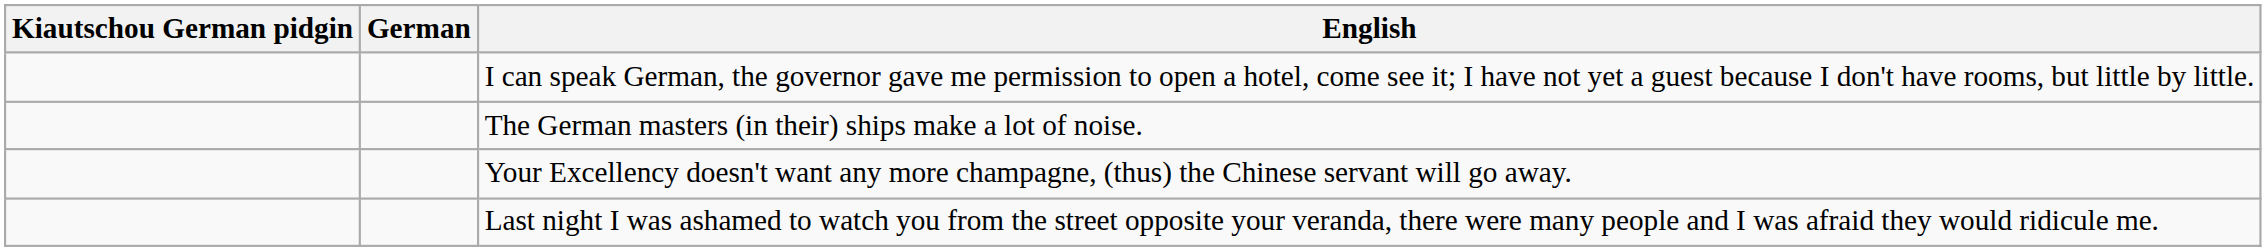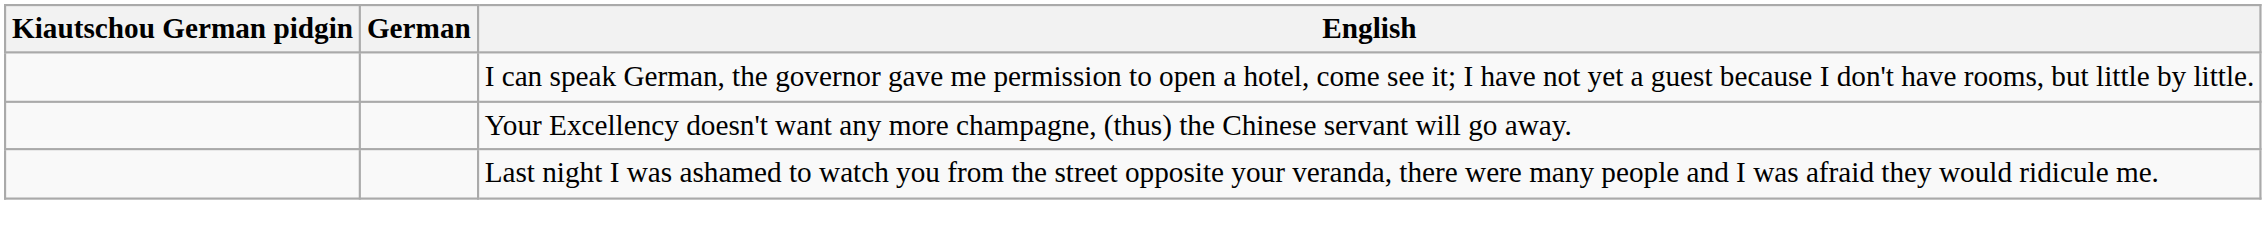 <table class="wikitable mw-collapsible mw-collapsed" style="font-size: 85%">
 <tr>
 <th>Kiautschou German pidgin</th>
 <th>German</th>
 <th>English</th>
 </tr>
 <tr>
 <td></td>
 <td></td>
 <td>I can speak German, the governor gave me permission to open a hotel, come see it; I have not yet a guest because I don't have rooms, but little by little.</td>
 </tr>
 <tr>
 <td></td>
 <td></td>
-<td>The German masters (in their) ships make a lot of noise.</td>
-</tr>
-<tr>
-<td></td>
-<td></td>
 <td>Your Excellency doesn't want any more champagne, (thus) the Chinese servant will go away.</td>
 </tr>
 <tr>
 <td></td>
 <td></td>
 <td>Last night I was ashamed to watch you from the street opposite your veranda, there were many people and I was afraid they would ridicule me.</td>
 </tr>
 </table>
